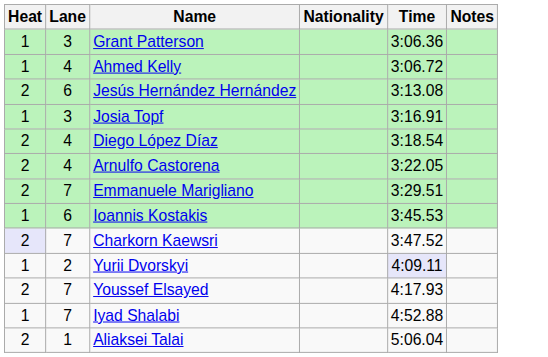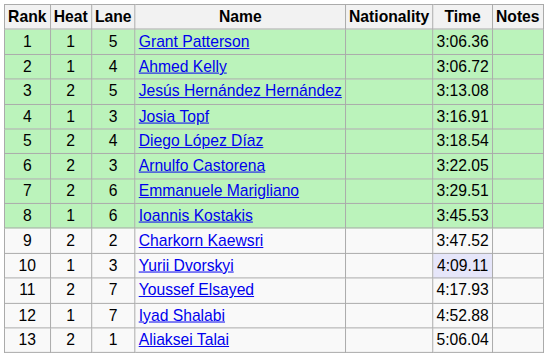 <table class="wikitable sortable" style="text-align:center">
 <tr>
+<th>Rank</th>
 <th>Heat</th>
 <th>Lane</th>
 <th>Name</th>
 <th>Nationality</th>
 <th>Time</th>
 <th>Notes</th>
 </tr>
 <tr bgcolor=bbf3bb>
 <td>1</td>
-<td>3</td>
+<td>1</td>
+<td>5</td>
 <td align=left><a href='#'>Grant Patterson</a></td>
 <td align=left></td>
 <td>3:06.36</td>
 <td></td>
 </tr>
 <tr bgcolor=bbf3bb>
+<td>2</td>
 <td>1</td>
 <td>4</td>
 <td align=left><a href='#'>Ahmed Kelly</a></td>
 <td align=left></td>
 <td>3:06.72</td>
 <td></td>
 </tr>
 <tr bgcolor=bbf3bb>
+<td>3</td>
 <td>2</td>
-<td>6</td>
+<td>5</td>
 <td align=left><a href='#'>Jesús Hernández Hernández</a></td>
 <td align=left></td>
 <td>3:13.08</td>
 <td></td>
 </tr>
 <tr bgcolor=bbf3bb>
+<td>4</td>
 <td>1</td>
 <td>3</td>
 <td align=left><a href='#'>Josia Topf</a></td>
 <td align=left></td>
 <td>3:16.91</td>
 <td></td>
 </tr>
 <tr bgcolor=bbf3bb>
+<td>5</td>
 <td>2</td>
 <td>4</td>
 <td align=left><a href='#'>Diego López Díaz</a></td>
 <td align=left></td>
 <td>3:18.54</td>
 <td></td>
 </tr>
 <tr bgcolor=bbf3bb>
+<td>6</td>
 <td>2</td>
-<td>4</td>
+<td>3</td>
 <td align=left><a href='#'>Arnulfo Castorena</a></td>
 <td align=left></td>
 <td>3:22.05</td>
 <td></td>
 </tr>
 <tr bgcolor=bbf3bb>
+<td>7</td>
 <td>2</td>
-<td>7</td>
+<td>6</td>
 <td align=left><a href='#'>Emmanuele Marigliano</a></td>
 <td align=left></td>
 <td>3:29.51</td>
 <td></td>
 </tr>
 <tr bgcolor=bbf3bb>
+<td>8</td>
 <td>1</td>
 <td>6</td>
 <td align=left><a href='#'>Ioannis Kostakis</a></td>
 <td align=left></td>
 <td>3:45.53</td>
 <td></td>
 </tr>
 <tr>
-<td style="background: lavender;">2</td>
-<td>7</td>
+<td>9</td>
+<td>2</td>
+<td>2</td>
 <td align=left><a href='#'>Charkorn Kaewsri</a></td>
 <td align=left></td>
 <td>3:47.52</td>
 <td></td>
 </tr>
 <tr>
+<td>10</td>
 <td>1</td>
-<td>2</td>
+<td>3</td>
 <td align=left><a href='#'>Yurii Dvorskyi</a></td>
 <td align=left></td>
 <td style="background: lavender;">4:09.11</td>
 <td></td>
 </tr>
 <tr>
+<td>11</td>
 <td>2</td>
 <td>7</td>
 <td align=left><a href='#'>Youssef Elsayed</a></td>
 <td align=left></td>
 <td>4:17.93</td>
 <td></td>
 </tr>
 <tr>
+<td>12</td>
 <td>1</td>
 <td>7</td>
 <td align=left><a href='#'>Iyad Shalabi</a></td>
 <td align=left></td>
 <td>4:52.88</td>
 <td></td>
 </tr>
 <tr>
+<td>13</td>
 <td>2</td>
 <td>1</td>
 <td align=left><a href='#'>Aliaksei Talai</a></td>
 <td align=left></td>
 <td>5:06.04</td>
 <td></td>
 </tr>
 </table>
